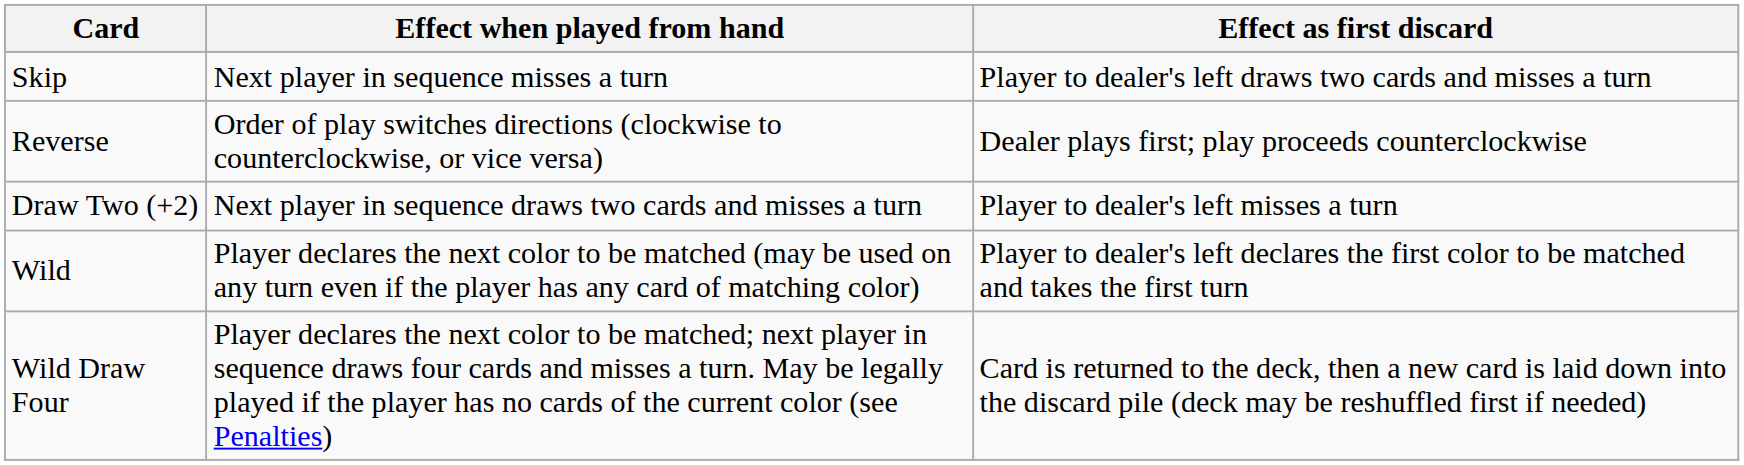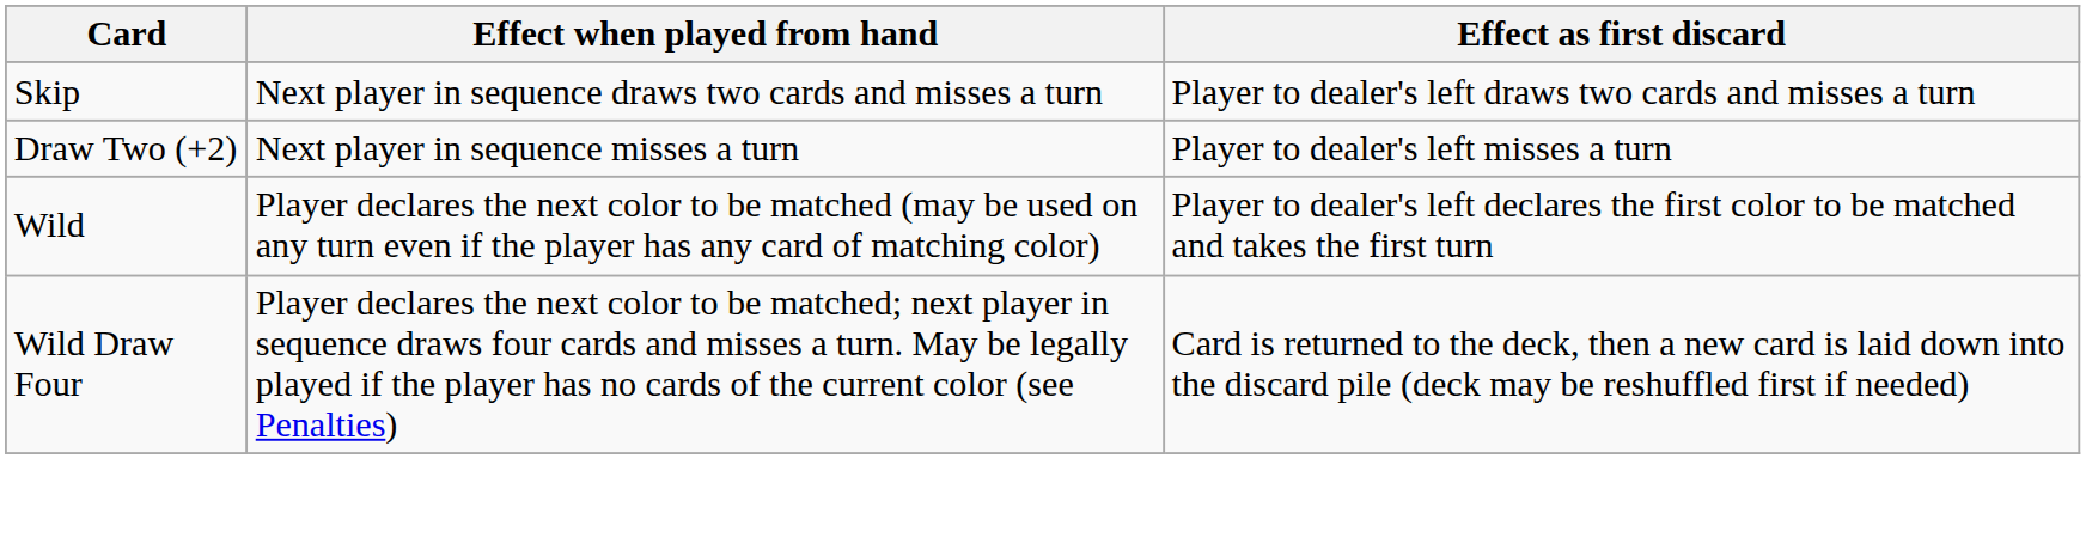 <table class="wikitable plainrowheaders">
 <tr>
 <th style=width:100px>Card</th>
 <th style=width:400px>Effect when played from hand</th>
 <th style=width:400px>Effect as first discard</th>
 </tr>
 <tr>
 <td>Skip</td>
-<td>Next player in sequence misses a turn</td>
+<td>Next player in sequence draws two cards and misses a turn</td>
 <td>Player to dealer's left draws two cards and misses a turn</td>
 </tr>
 <tr>
-<td>Reverse</td>
-<td>Order of play switches directions (clockwise to counterclockwise, or vice versa)</td>
-<td>Dealer plays first; play proceeds counterclockwise</td>
-</tr>
-<tr>
 <td>Draw Two (+2)</td>
-<td>Next player in sequence draws two cards and misses a turn</td>
+<td>Next player in sequence misses a turn</td>
 <td>Player to dealer's left misses a turn</td>
 </tr>
 <tr>
 <td>Wild</td>
 <td>Player declares the next color to be matched (may be used on any turn even if the player has any card of matching color)</td>
 <td>Player to dealer's left declares the first color to be matched and takes the first turn</td>
 </tr>
 <tr>
 <td>Wild Draw Four</td>
 <td>Player declares the next color to be matched; next player in sequence draws four cards and misses a turn. May be legally played if the player has no cards of the current color (see <a href='#'>Penalties</a>)</td>
 <td>Card is returned to the deck, then a new card is laid down into the discard pile (deck may be reshuffled first if needed)</td>
 </tr>
 </table>
